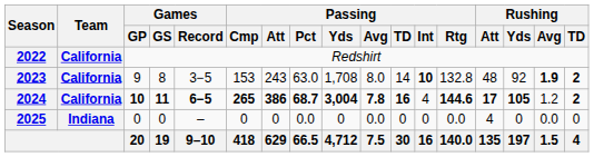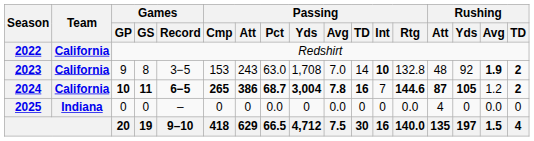 <table class="wikitable" style="text-align:center;">
 <tr>
 <th rowspan="2">Season</th>
 <th rowspan="2">Team</th>
 <th colspan="3">Games</th>
 <th colspan="8">Passing</th>
 <th colspan="4">Rushing</th>
 </tr>
 <tr>
 <th>GP</th>
 <th>GS</th>
 <th>Record</th>
 <th>Cmp</th>
 <th>Att</th>
 <th>Pct</th>
 <th>Yds</th>
 <th>Avg</th>
 <th>TD</th>
 <th>Int</th>
 <th>Rtg</th>
 <th>Att</th>
 <th>Yds</th>
 <th>Avg</th>
 <th>TD</th>
 </tr>
 <tr>
 <th><a href='#'>2022</a></th>
 <th><a href='#'>California</a></th>
 <td colspan="15"><em>Redshirt </em></td>
 </tr>
 <tr>
 <th><a href='#'>2023</a></th>
 <th><a href='#'>California</a></th>
 <td>9</td>
 <td>8</td>
 <td>3−5</td>
 <td>153</td>
 <td>243</td>
 <td>63.0</td>
 <td>1,708</td>
-<td>8.0</td>
+<td>7.0</td>
 <td>14</td>
 <td><strong>10</strong></td>
 <td>132.8</td>
 <td>48</td>
 <td>92</td>
 <td><strong>1.9</strong></td>
 <td><strong>2</strong></td>
 </tr>
 <tr>
 <th><a href='#'>2024</a></th>
 <th><a href='#'>California</a></th>
 <td><strong>10</strong></td>
 <td><strong>11</strong></td>
 <td><strong>6−5</strong></td>
 <td><strong>265</strong></td>
 <td><strong>386</strong></td>
 <td><strong>68.7</strong></td>
 <td><strong>3,004</strong></td>
 <td><strong>7.8</strong></td>
 <td><strong>16</strong></td>
-<td>4</td>
+<td>7</td>
 <td><strong>144.6</strong></td>
-<td><strong>17</strong></td>
+<td><strong>87</strong></td>
 <td><strong>105</strong></td>
 <td>1.2</td>
 <td><strong>2</strong></td>
 </tr>
 <tr>
 <th><a href='#'>2025</a></th>
 <th><a href='#'>Indiana</a></th>
 <td>0</td>
 <td>0</td>
 <td>–</td>
 <td>0</td>
 <td>0</td>
 <td>0.0</td>
 <td>0</td>
 <td>0.0</td>
 <td>0</td>
 <td>0</td>
 <td>0.0</td>
 <td>4</td>
 <td>0</td>
 <td>0.0</td>
 <td>0</td>
 </tr>
 <tr>
 <th colspan="2"></th>
 <th>20</th>
 <th>19</th>
 <th>9–10</th>
 <th>418</th>
 <th>629</th>
 <th>66.5</th>
 <th>4,712</th>
 <th>7.5</th>
 <th>30</th>
 <th>16</th>
 <th>140.0</th>
 <th>135</th>
 <th>197</th>
 <th>1.5</th>
 <th>4</th>
 </tr>
 </table>
